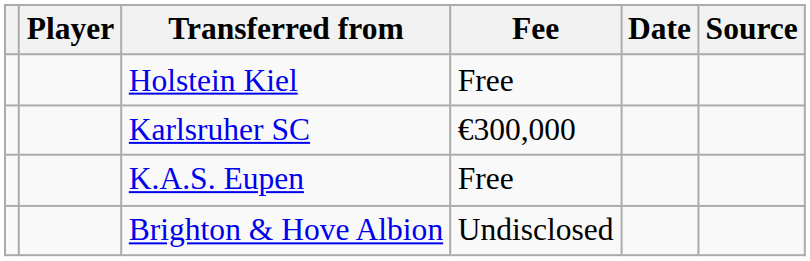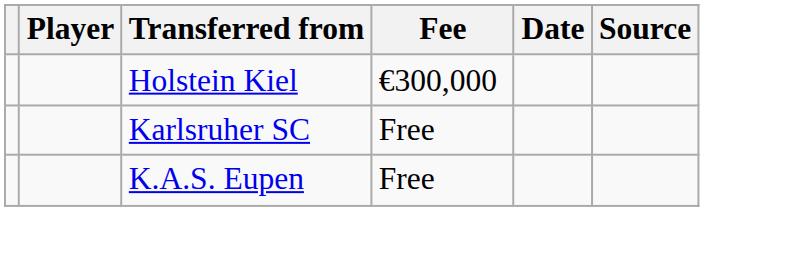 <table class="wikitable plainrowheaders sortable">
 <tr>
 <th></th>
 <th scope="col">Player</th>
 <th>Transferred from</th>
 <th style="width: 65px;">Fee</th>
 <th scope="col">Date</th>
 <th scope="col">Source</th>
 </tr>
 <tr>
 <td align=center></td>
 <td></td>
 <td> <a href='#'>Holstein Kiel</a></td>
-<td>Free</td>
+<td>€300,000</td>
 <td></td>
 <td></td>
 </tr>
 <tr>
 <td align=center></td>
 <td></td>
 <td> <a href='#'>Karlsruher SC</a></td>
-<td>€300,000</td>
+<td>Free</td>
 <td></td>
 <td></td>
 </tr>
 <tr>
 <td align=center></td>
 <td></td>
 <td> <a href='#'>K.A.S. Eupen</a></td>
 <td>Free</td>
 <td></td>
 <td></td>
 </tr>
-<tr>
-<td align=center></td>
-<td></td>
-<td> <a href='#'>Brighton & Hove Albion</a></td>
-<td>Undisclosed</td>
-<td></td>
-<td></td>
-</tr>
 </table>
